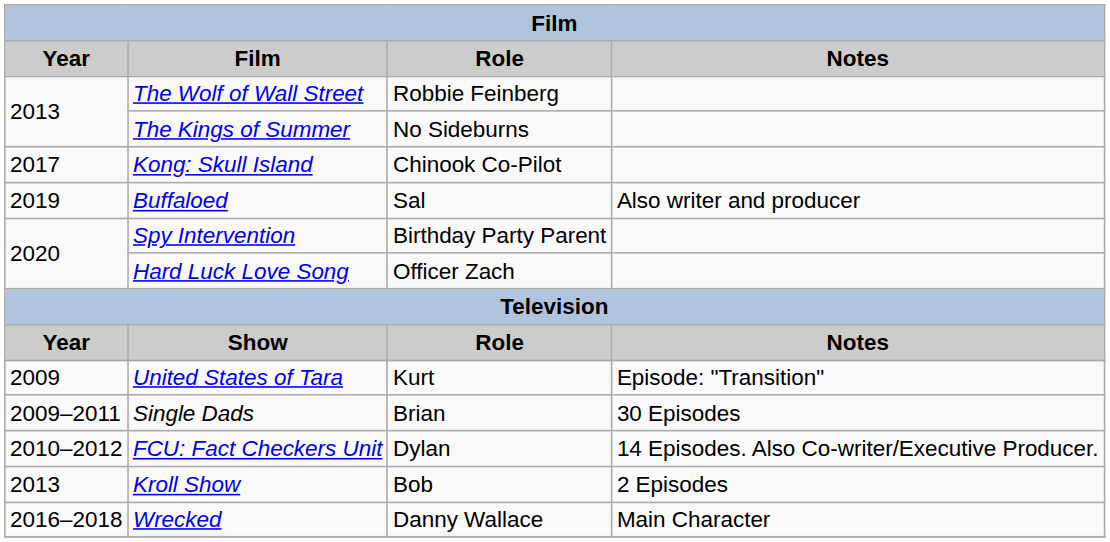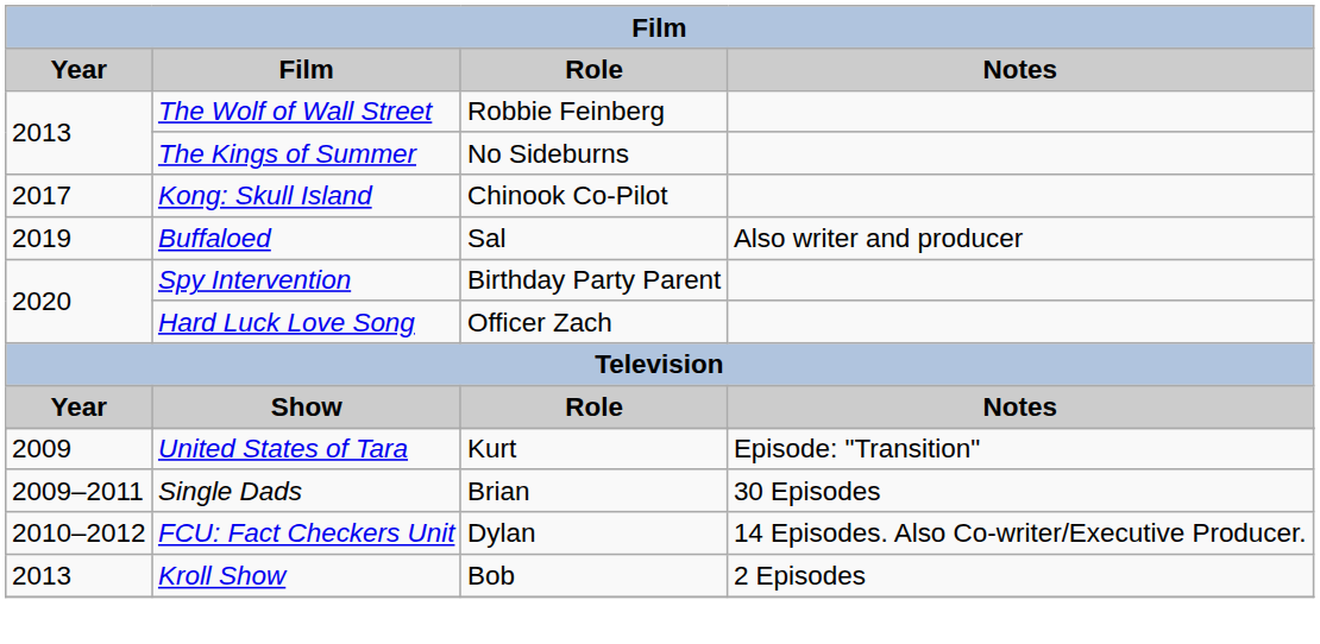 <table class="wikitable" style="font-size:90%">
 <tr style="text-align:center;">
 <th colspan=4 style="background:#B0C4DE;">Film</th>
 </tr>
 <tr style="text-align:center;">
 <th style="background:#ccc;">Year</th>
 <th style="background:#ccc;">Film</th>
 <th style="background:#ccc;">Role</th>
 <th style="background:#ccc;">Notes</th>
 </tr>
 <tr>
 <td rowspan="2">2013</td>
 <td><em><a href='#'>The Wolf of Wall Street</a></em></td>
 <td>Robbie Feinberg</td>
 <td></td>
 </tr>
 <tr>
 <td><em><a href='#'>The Kings of Summer</a></em></td>
 <td>No Sideburns</td>
 <td></td>
 </tr>
 <tr>
 <td>2017</td>
 <td><em><a href='#'>Kong: Skull Island</a></em></td>
 <td>Chinook Co-Pilot</td>
 <td></td>
 </tr>
 <tr>
 <td>2019</td>
 <td><em><a href='#'>Buffaloed</a></em></td>
 <td>Sal</td>
 <td>Also writer and producer</td>
 </tr>
 <tr>
 <td rowspan="2">2020</td>
 <td><em><a href='#'>Spy Intervention</a></em></td>
 <td>Birthday Party Parent</td>
 <td></td>
 </tr>
 <tr>
 <td><em><a href='#'>Hard Luck Love Song</a></em></td>
 <td>Officer Zach</td>
 <td></td>
 </tr>
 <tr style="text-align:center;">
 <th colspan=4 style="background:#B0C4DE;">Television</th>
 </tr>
 <tr style="text-align:center;">
 <th style="background:#ccc;">Year</th>
 <th style="background:#ccc;">Show</th>
 <th style="background:#ccc;">Role</th>
 <th style="background:#ccc;">Notes</th>
 </tr>
 <tr>
 </tr>
 <tr>
 <td>2009</td>
 <td><em><a href='#'>United States of Tara</a></em></td>
 <td>Kurt</td>
 <td>Episode: "Transition"</td>
 </tr>
 <tr>
 <td>2009–2011</td>
 <td><em>Single Dads</em></td>
 <td>Brian</td>
 <td>30 Episodes</td>
 </tr>
 <tr>
 <td>2010–2012</td>
 <td><em><a href='#'>FCU: Fact Checkers Unit</a></em></td>
 <td>Dylan</td>
 <td>14 Episodes. Also Co-writer/Executive Producer.</td>
 </tr>
 <tr>
 <td>2013</td>
 <td><em><a href='#'>Kroll Show</a></em></td>
 <td>Bob</td>
 <td>2 Episodes</td>
 </tr>
 <tr>
-<td>2016–2018</td>
-<td><em><a href='#'>Wrecked</a></em></td>
-<td>Danny Wallace</td>
-<td>Main Character</td>
-</tr>
-<tr>
 </tr>
 </table>
